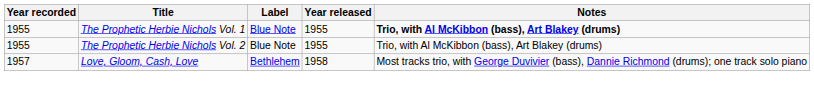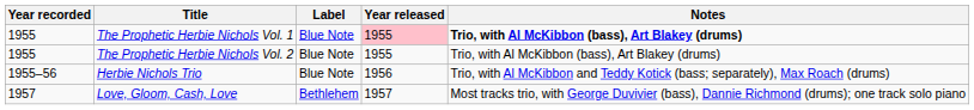 <table class="wikitable sortable">
 <tr>
 <th style="text-align:center;">Year recorded</th>
 <th>Title</th>
 <th>Label</th>
 <th>Year released</th>
 <th>Notes</th>
 </tr>
 <tr>
 <td>1955</td>
 <td><em><a href='#'>The Prophetic Herbie Nichols</a> Vol. 1</em></td>
 <td><a href='#'>Blue Note</a></td>
-<td>1955</td>
+<td style="background: pink;">1955</td>
 <td><strong>Trio, with <a href='#'>Al McKibbon</a> (bass), <a href='#'>Art Blakey</a> (drums)</strong></td>
 </tr>
 <tr>
 <td>1955</td>
 <td><em><a href='#'>The Prophetic Herbie Nichols</a> Vol. 2</em></td>
 <td>Blue Note</td>
 <td>1955</td>
 <td>Trio, with Al McKibbon (bass), Art Blakey (drums)</td>
 </tr>
 <tr>
+<td>1955–56</td>
+<td><em><a href='#'>Herbie Nichols Trio</a></em></td>
+<td>Blue Note</td>
+<td>1956</td>
+<td>Trio, with <a href='#'>Al McKibbon</a> and <a href='#'>Teddy Kotick</a> (bass; separately), <a href='#'>Max Roach</a> (drums)</td>
+</tr>
+<tr>
 <td>1957</td>
 <td><em><a href='#'>Love, Gloom, Cash, Love</a></em></td>
 <td><a href='#'>Bethlehem</a></td>
-<td>1958</td>
+<td>1957</td>
 <td>Most tracks trio, with <a href='#'>George Duvivier</a> (bass), <a href='#'>Dannie Richmond</a> (drums); one track solo piano</td>
 </tr>
 </table>
